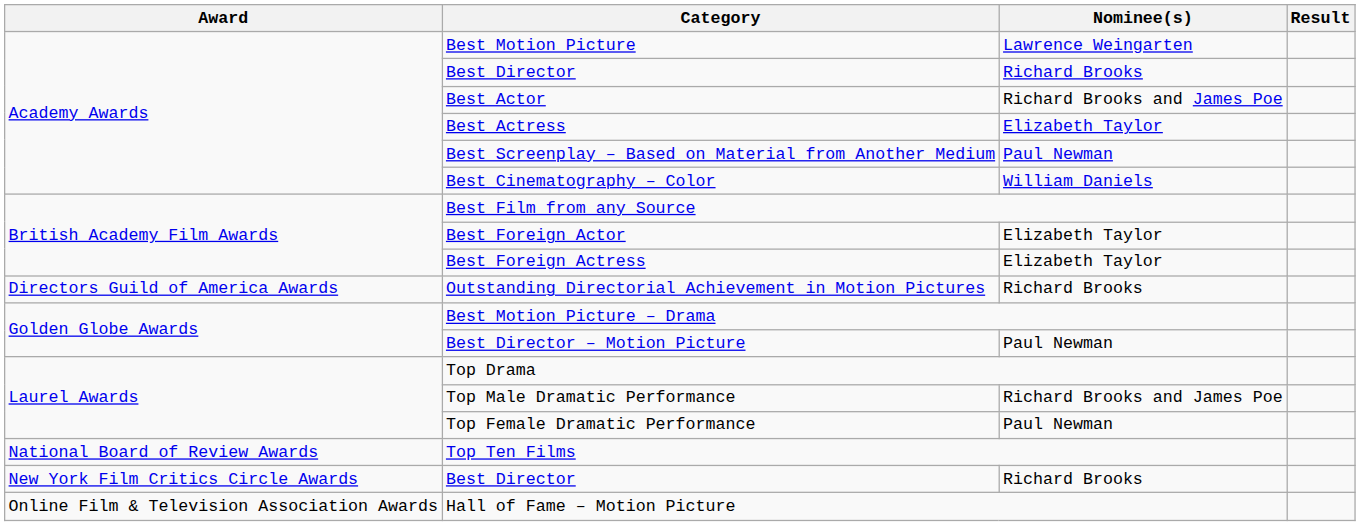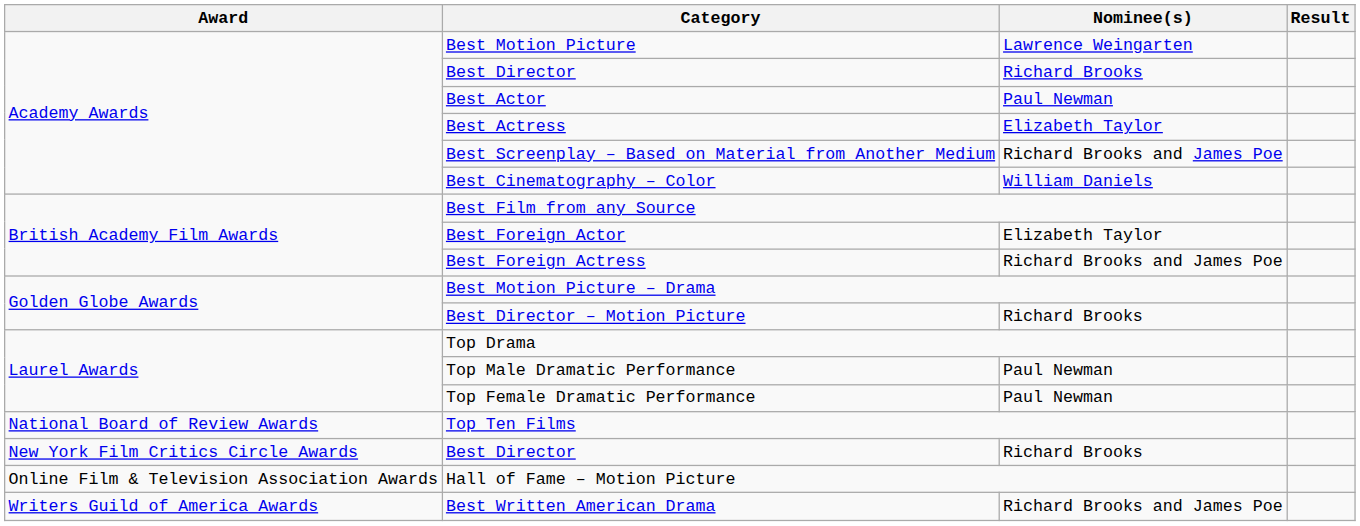 <table class="wikitable plainrowheaders">
 <tr>
 <th>Award</th>
 <th>Category</th>
 <th>Nominee(s)</th>
 <th>Result</th>
 </tr>
 <tr>
 <td rowspan="6"><a href='#'>Academy Awards</a></td>
 <td><a href='#'>Best Motion Picture</a></td>
 <td><a href='#'>Lawrence Weingarten</a></td>
 <td></td>
 </tr>
 <tr>
 <td><a href='#'>Best Director</a></td>
 <td><a href='#'>Richard Brooks</a></td>
 <td></td>
 </tr>
 <tr>
 <td><a href='#'>Best Actor</a></td>
-<td>Richard Brooks and <a href='#'>James Poe</a></td>
+<td><a href='#'>Paul Newman</a></td>
 <td></td>
 </tr>
 <tr>
 <td><a href='#'>Best Actress</a></td>
 <td><a href='#'>Elizabeth Taylor</a></td>
 <td></td>
 </tr>
 <tr>
 <td><a href='#'>Best Screenplay – Based on Material from Another Medium</a></td>
-<td><a href='#'>Paul Newman</a></td>
+<td>Richard Brooks and <a href='#'>James Poe</a></td>
 <td></td>
 </tr>
 <tr>
 <td><a href='#'>Best Cinematography – Color</a></td>
 <td><a href='#'>William Daniels</a></td>
 <td></td>
 </tr>
 <tr>
 <td rowspan="3"><a href='#'>British Academy Film Awards</a></td>
 <td colspan="2"><a href='#'>Best Film from any Source</a></td>
 <td></td>
 </tr>
 <tr>
 <td><a href='#'>Best Foreign Actor</a></td>
 <td>Elizabeth Taylor</td>
 <td></td>
 </tr>
 <tr>
 <td><a href='#'>Best Foreign Actress</a></td>
-<td>Elizabeth Taylor</td>
-<td></td>
-</tr>
-<tr>
-<td><a href='#'>Directors Guild of America Awards</a></td>
-<td><a href='#'>Outstanding Directorial Achievement in Motion Pictures</a></td>
-<td>Richard Brooks</td>
+<td>Richard Brooks and James Poe</td>
 <td></td>
 </tr>
 <tr>
 <td rowspan="2"><a href='#'>Golden Globe Awards</a></td>
 <td colspan="2"><a href='#'>Best Motion Picture – Drama</a></td>
 <td></td>
 </tr>
 <tr>
 <td><a href='#'>Best Director – Motion Picture</a></td>
-<td>Paul Newman</td>
+<td>Richard Brooks</td>
 <td></td>
 </tr>
 <tr>
 <td rowspan="3"><a href='#'>Laurel Awards</a></td>
 <td colspan="2">Top Drama</td>
 <td></td>
 </tr>
 <tr>
 <td>Top Male Dramatic Performance</td>
-<td>Richard Brooks and James Poe</td>
+<td>Paul Newman</td>
 <td></td>
 </tr>
 <tr>
 <td>Top Female Dramatic Performance</td>
 <td>Paul Newman</td>
 <td></td>
 </tr>
 <tr>
 <td><a href='#'>National Board of Review Awards</a></td>
 <td colspan="2"><a href='#'>Top Ten Films</a></td>
 <td></td>
 </tr>
 <tr>
 <td><a href='#'>New York Film Critics Circle Awards</a></td>
 <td><a href='#'>Best Director</a></td>
 <td>Richard Brooks</td>
 <td></td>
 </tr>
 <tr>
 <td>Online Film & Television Association Awards</td>
 <td colspan="2">Hall of Fame – Motion Picture</td>
 <td></td>
 </tr>
+<tr>
+<td><a href='#'>Writers Guild of America Awards</a></td>
+<td><a href='#'>Best Written American Drama</a></td>
+<td>Richard Brooks and James Poe</td>
+<td></td>
+</tr>
 </table>
